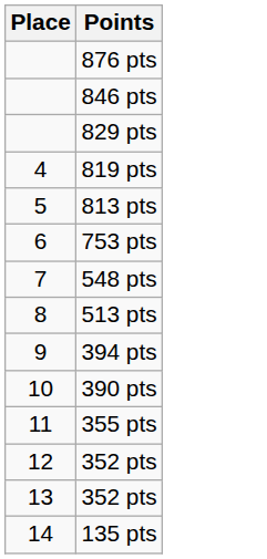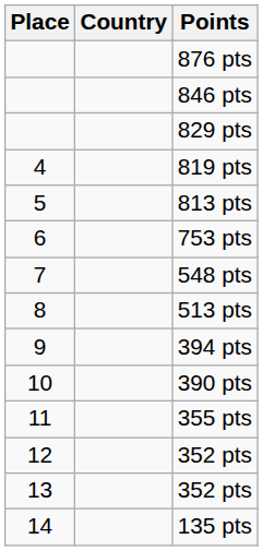 <table class="wikitable sortable">
 <tr>
 <th>Place</th>
+<th>Country</th>
 <th>Points</th>
 </tr>
 <tr>
 <td align=center></td>
+<td></td>
 <td>876 pts</td>
 </tr>
 <tr>
 <td align=center></td>
+<td></td>
 <td>846 pts</td>
 </tr>
 <tr>
 <td align=center></td>
+<td></td>
 <td>829 pts</td>
 </tr>
 <tr>
 <td align=center>4</td>
+<td></td>
 <td>819 pts</td>
 </tr>
 <tr>
 <td align=center>5</td>
+<td></td>
 <td>813 pts</td>
 </tr>
 <tr>
 <td align=center>6</td>
+<td></td>
 <td>753 pts</td>
 </tr>
 <tr>
 <td align=center>7</td>
+<td></td>
 <td>548 pts</td>
 </tr>
 <tr>
 <td align=center>8</td>
+<td></td>
 <td>513 pts</td>
 </tr>
 <tr>
 <td align=center>9</td>
+<td></td>
 <td>394 pts</td>
 </tr>
 <tr>
 <td align=center>10</td>
+<td></td>
 <td>390 pts</td>
 </tr>
 <tr>
 <td align=center>11</td>
+<td></td>
 <td>355 pts</td>
 </tr>
 <tr>
 <td align=center>12</td>
+<td></td>
 <td>352 pts</td>
 </tr>
 <tr>
 <td align=center>13</td>
+<td></td>
 <td>352 pts</td>
 </tr>
 <tr>
 <td align=center>14</td>
+<td></td>
 <td>135 pts</td>
 </tr>
 </table>
